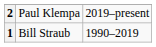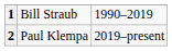 <table class=wikitable>
 <tr>
+</tr>
+<tr>
+<th>1</th>
+<td>Bill Straub</td>
+<td>1990–2019</td>
 </tr>
 <tr>
 <th>2</th>
 <td>Paul Klempa</td>
 <td>2019–present</td>
 </tr>
-<tr>
-<th>1</th>
-<td>Bill Straub</td>
-<td>1990–2019</td>
-</tr>
 </table>
